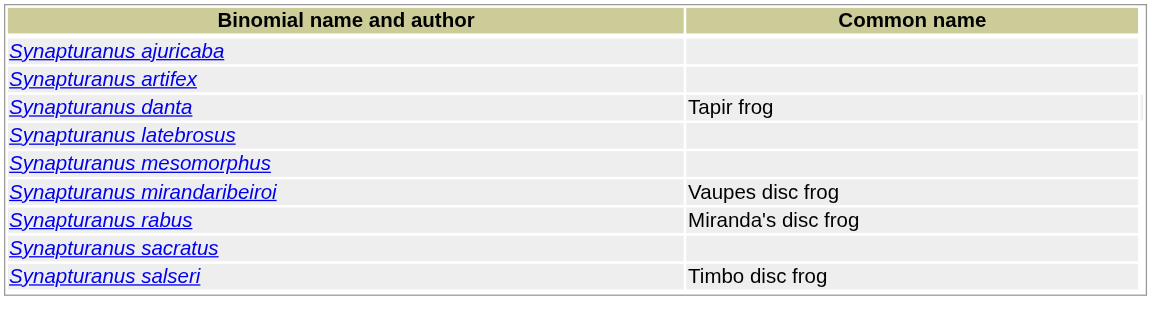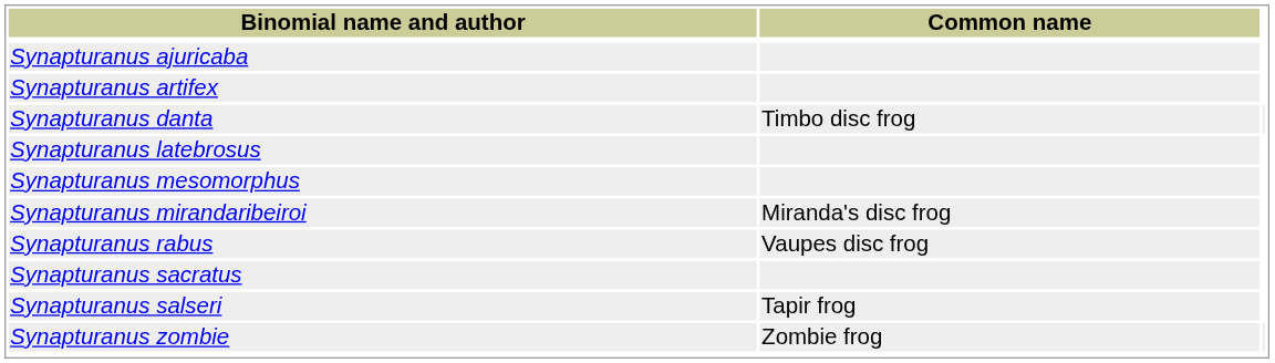 <table style="text-align:left; border:1px solid #999999; width: 45%">
 <tr style="background:#CCCC99; text-align: center; ">
 <th style="width: 60%; ">Binomial name and author</th>
 <th style="width: 40%; ">Common name</th>
 </tr>
 <tr>
 </tr>
 <tr style="background:#EEEEEE;">
 <td><em><a href='#'>Synapturanus ajuricaba</a></em> </td>
 <td></td>
 </tr>
 <tr style="background:#EEEEEE;">
 <td><em><a href='#'>Synapturanus artifex</a></em> </td>
 <td></td>
 </tr>
 <tr style="background:#EEEEEE;">
 <td><em><a href='#'>Synapturanus danta</a></em> </td>
-<td>Tapir frog</td>
+<td>Timbo disc frog</td>
 <td></td>
 </tr>
 <tr style="background:#EEEEEE;">
 <td><em><a href='#'>Synapturanus latebrosus</a></em> </td>
 <td></td>
 </tr>
 <tr style="background:#EEEEEE;">
 <td><em><a href='#'>Synapturanus mesomorphus</a></em> </td>
 <td></td>
 </tr>
 <tr style="background:#EEEEEE;">
 <td><em><a href='#'>Synapturanus mirandaribeiroi</a></em> </td>
-<td>Vaupes disc frog</td>
+<td>Miranda's disc frog</td>
 </tr>
 <tr style="background:#EEEEEE;">
 <td><em><a href='#'>Synapturanus rabus</a></em> </td>
-<td>Miranda's disc frog</td>
+<td>Vaupes disc frog</td>
 </tr>
 <tr style="background:#EEEEEE;">
 <td><em><a href='#'>Synapturanus sacratus</a></em> </td>
 <td></td>
 </tr>
 <tr style="background:#EEEEEE;">
 <td><em><a href='#'>Synapturanus salseri</a></em> </td>
-<td>Timbo disc frog</td>
+<td>Tapir frog</td>
+</tr>
+<tr style="background:#EEEEEE;">
+<td><em><a href='#'>Synapturanus zombie</a></em> </td>
+<td>Zombie frog</td>
+<td></td>
 </tr>
 <tr>
 </tr>
 </table>
